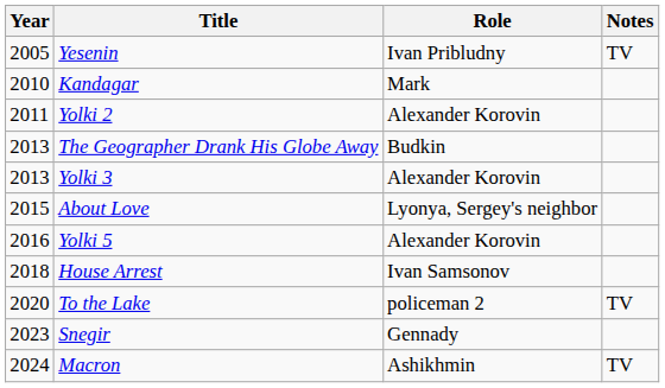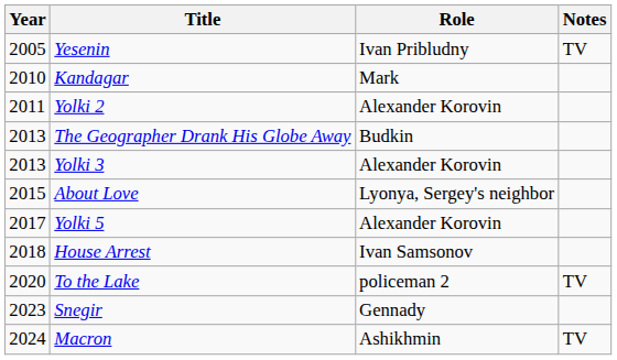 <table class="wikitable sortable">
 <tr>
 <th>Year</th>
 <th>Title</th>
 <th>Role</th>
 <th class="unsortable">Notes</th>
 </tr>
 <tr>
 <td>2005</td>
 <td><em><a href='#'>Yesenin</a></em></td>
 <td>Ivan Pribludny</td>
 <td>TV</td>
 </tr>
 <tr>
 <td>2010</td>
 <td><em><a href='#'>Kandagar</a></em></td>
 <td>Mark</td>
 <td></td>
 </tr>
 <tr>
 <td>2011</td>
 <td><em><a href='#'>Yolki 2</a></em></td>
 <td>Alexander Korovin</td>
 <td></td>
 </tr>
 <tr>
 <td>2013</td>
 <td><em><a href='#'>The Geographer Drank His Globe Away</a></em></td>
 <td>Budkin</td>
 <td></td>
 </tr>
 <tr>
 <td>2013</td>
 <td><em><a href='#'>Yolki 3</a></em></td>
 <td>Alexander Korovin</td>
 <td></td>
 </tr>
 <tr>
 <td>2015</td>
 <td><em><a href='#'>About Love</a></em></td>
 <td>Lyonya, Sergey's neighbor</td>
 <td></td>
 </tr>
 <tr>
-<td>2016</td>
+<td>2017</td>
 <td><em><a href='#'>Yolki 5</a></em></td>
 <td>Alexander Korovin</td>
 <td></td>
 </tr>
 <tr>
 <td>2018</td>
 <td><em><a href='#'>House Arrest</a></em></td>
 <td>Ivan Samsonov</td>
 <td></td>
 </tr>
 <tr>
 <td>2020</td>
 <td><em><a href='#'>To the Lake</a></em></td>
 <td>policeman 2</td>
 <td>TV</td>
 </tr>
 <tr>
 <td>2023</td>
 <td><em><a href='#'>Snegir</a></em></td>
 <td>Gennady</td>
 </tr>
 <tr>
 <td>2024</td>
 <td><em><a href='#'>Macron</a></em></td>
 <td>Ashikhmin</td>
 <td>TV</td>
 </tr>
 </table>
